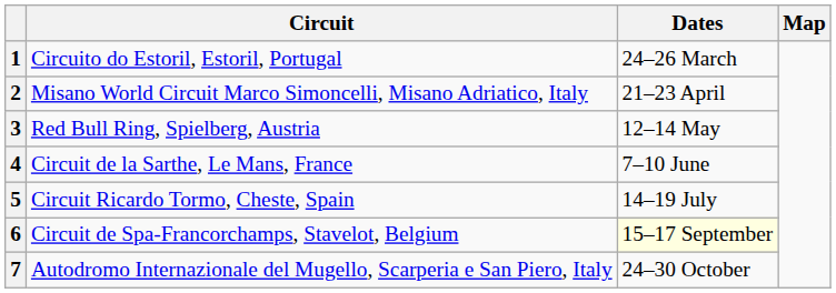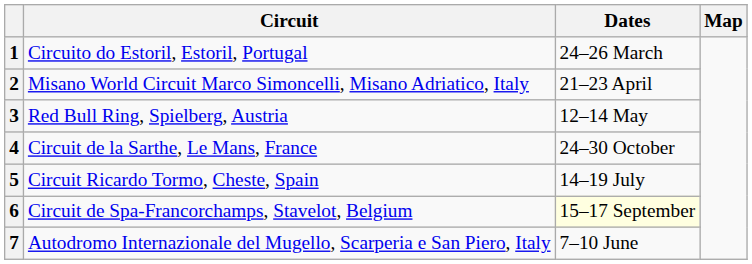 <table class="wikitable" style="font-size:90%;">
 <tr>
 <th></th>
 <th>Circuit</th>
 <th>Dates</th>
 <th>Map</th>
 </tr>
 <tr>
 <th>1</th>
 <td> <a href='#'>Circuito do Estoril</a>, <a href='#'>Estoril</a>, <a href='#'>Portugal</a></td>
 <td>24–26 March</td>
 <td rowspan=7></td>
 </tr>
 <tr>
 <th>2</th>
 <td> <a href='#'>Misano World Circuit Marco Simoncelli</a>, <a href='#'>Misano Adriatico</a>, <a href='#'>Italy</a></td>
 <td>21–23 April</td>
 </tr>
 <tr>
 <th>3</th>
 <td> <a href='#'>Red Bull Ring</a>, <a href='#'>Spielberg</a>, <a href='#'>Austria</a></td>
 <td>12–14 May</td>
 </tr>
 <tr>
 <th>4</th>
 <td> <a href='#'>Circuit de la Sarthe</a>, <a href='#'>Le Mans</a>, <a href='#'>France</a></td>
-<td>7–10 June</td>
+<td>24–30 October</td>
 </tr>
 <tr>
 <th>5</th>
 <td> <a href='#'>Circuit Ricardo Tormo</a>, <a href='#'>Cheste</a>, <a href='#'>Spain</a></td>
 <td>14–19 July</td>
 </tr>
 <tr>
 <th>6</th>
 <td> <a href='#'>Circuit de Spa-Francorchamps</a>, <a href='#'>Stavelot</a>, <a href='#'>Belgium</a></td>
 <td style="background: lightyellow;">15–17 September</td>
 </tr>
 <tr>
 <th>7</th>
 <td> <a href='#'>Autodromo Internazionale del Mugello</a>, <a href='#'>Scarperia e San Piero</a>, <a href='#'>Italy</a></td>
-<td>24–30 October</td>
+<td>7–10 June</td>
 </tr>
 </table>
